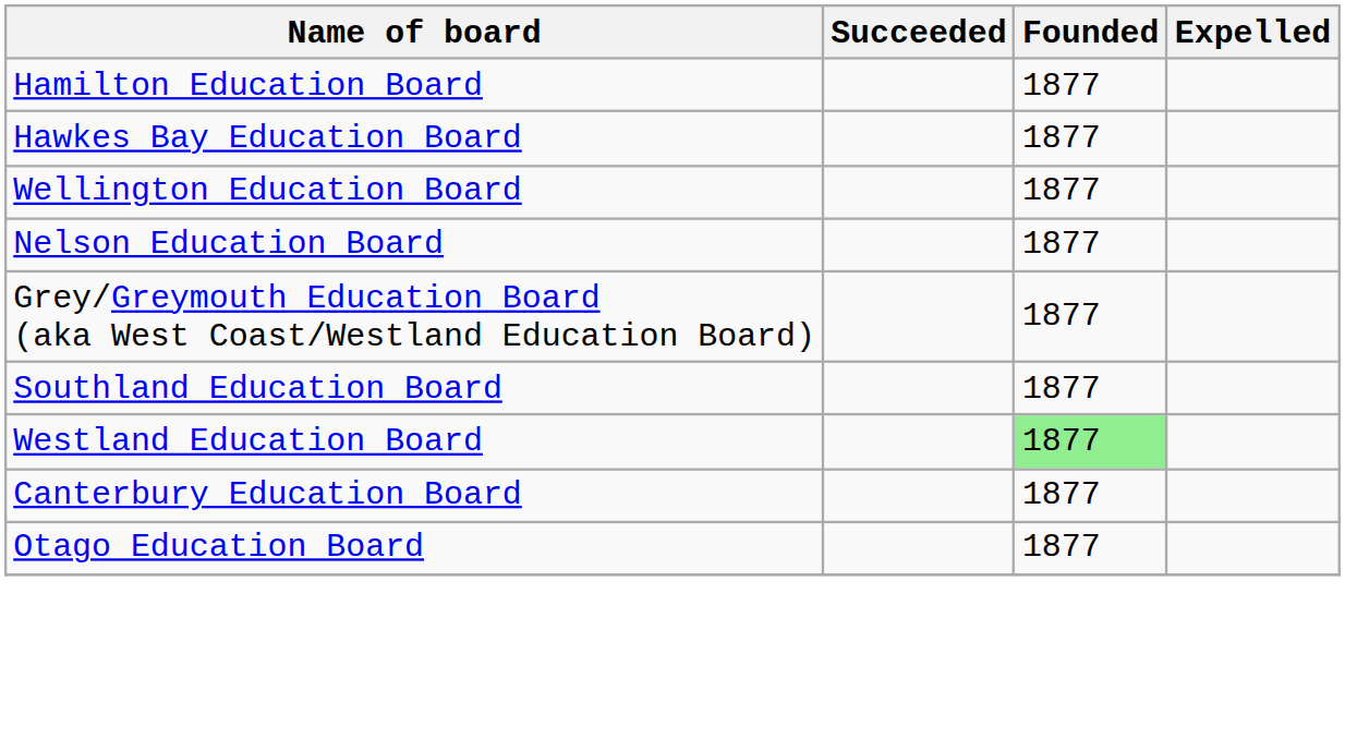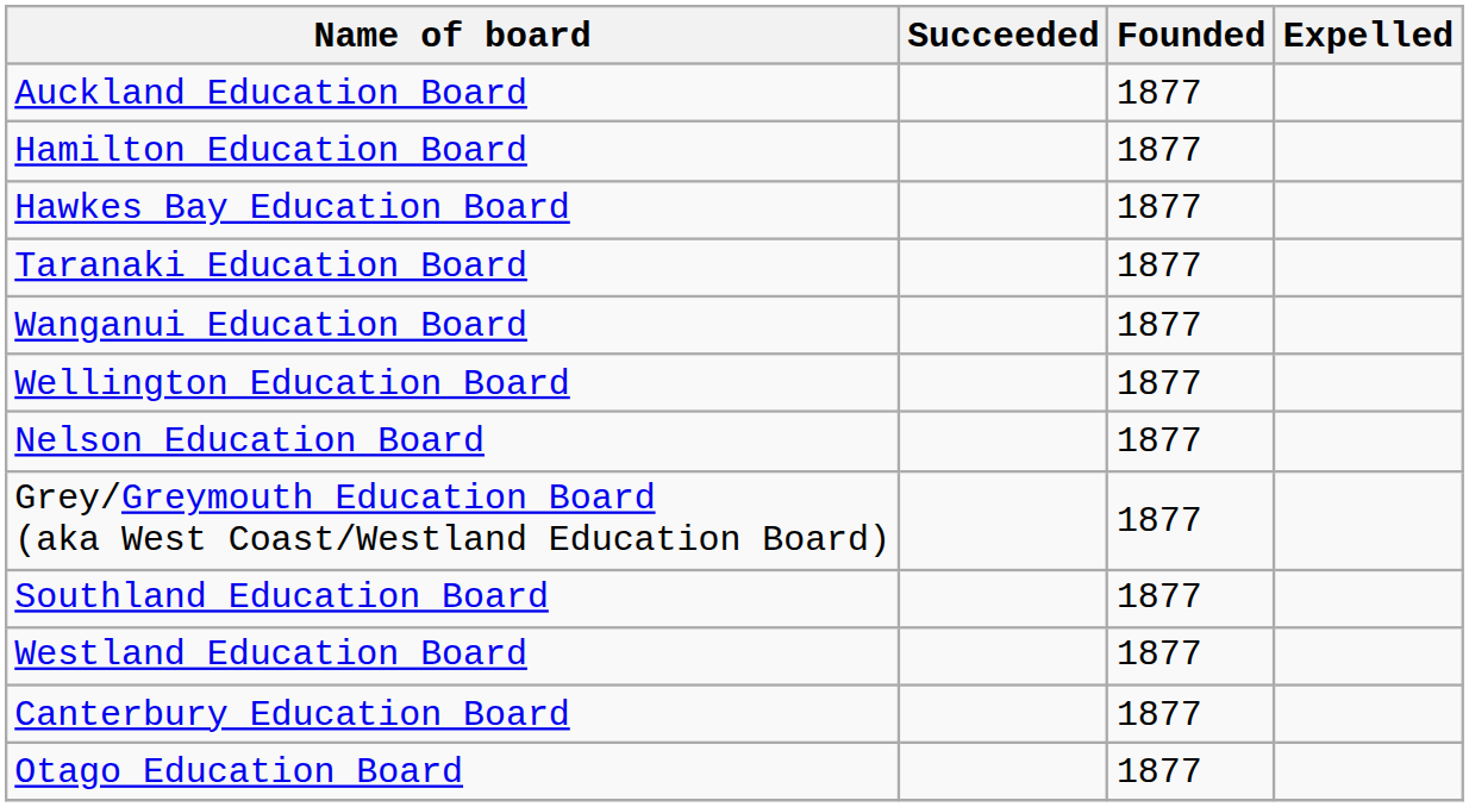 <table class = "wikitable">
 <tr>
 <th>Name of board</th>
 <th>Succeeded</th>
 <th>Founded</th>
 <th>Expelled</th>
+</tr>
+<tr>
+<td><a href='#'>Auckland Education Board</a></td>
+<td></td>
+<td>1877</td>
+<td></td>
 </tr>
 <tr>
 <td><a href='#'>Hamilton Education Board</a></td>
 <td></td>
 <td>1877</td>
 <td></td>
 </tr>
 <tr>
 <td><a href='#'>Hawkes Bay Education Board</a></td>
+<td></td>
+<td>1877</td>
+<td></td>
+</tr>
+<tr>
+<td><a href='#'>Taranaki Education Board</a></td>
+<td></td>
+<td>1877</td>
+<td></td>
+</tr>
+<tr>
+<td><a href='#'>Wanganui Education Board</a></td>
 <td></td>
 <td>1877</td>
 <td></td>
 </tr>
 <tr>
 <td><a href='#'>Wellington Education Board</a></td>
 <td></td>
 <td>1877</td>
 <td></td>
 </tr>
 <tr>
 <td><a href='#'>Nelson Education Board</a></td>
 <td></td>
 <td>1877</td>
 <td></td>
 </tr>
 <tr>
 <td>Grey/<a href='#'>Greymouth Education Board</a><br>(aka West Coast/Westland Education Board)</td>
 <td></td>
 <td>1877</td>
 <td></td>
 </tr>
 <tr>
 <td><a href='#'>Southland Education Board</a></td>
 <td></td>
 <td>1877</td>
 <td></td>
 </tr>
 <tr>
 <td><a href='#'>Westland Education Board</a></td>
 <td></td>
-<td style="background: lightgreen;">1877</td>
+<td>1877</td>
 <td></td>
 </tr>
 <tr>
 <td><a href='#'>Canterbury Education Board</a></td>
 <td></td>
 <td>1877</td>
 <td></td>
 </tr>
 <tr>
 <td><a href='#'>Otago Education Board</a></td>
 <td></td>
 <td>1877</td>
 <td></td>
 </tr>
 <tr>
 </tr>
 </table>
